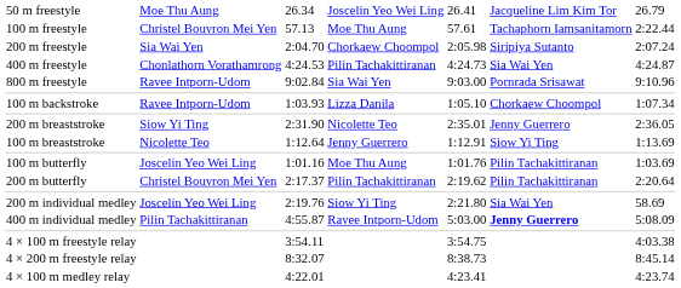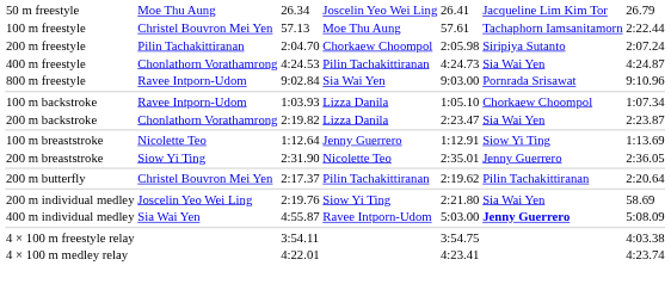 <table>
 <tr>
 <td>50 m freestyle</td>
 <td> <a href='#'>Moe Thu Aung</a></td>
 <td>26.34</td>
 <td> <a href='#'>Joscelin Yeo Wei Ling</a></td>
 <td>26.41</td>
 <td> <a href='#'>Jacqueline Lim Kim Tor</a></td>
 <td>26.79</td>
 </tr>
 <tr>
 <td>100 m freestyle</td>
 <td> <a href='#'>Christel Bouvron Mei Yen</a></td>
 <td>57.13</td>
 <td> <a href='#'>Moe Thu Aung</a></td>
 <td>57.61</td>
 <td> <a href='#'>Tachaphorn Iamsanitamorn</a></td>
 <td>2:22.44</td>
 </tr>
 <tr>
 <td>200 m freestyle</td>
-<td> <a href='#'>Sia Wai Yen</a></td>
+<td> <a href='#'>Pilin Tachakittiranan</a></td>
 <td>2:04.70</td>
 <td> <a href='#'>Chorkaew Choompol</a></td>
 <td>2:05.98</td>
 <td> <a href='#'>Siripiya Sutanto</a></td>
 <td>2:07.24</td>
 </tr>
 <tr>
 <td>400 m freestyle</td>
 <td> <a href='#'>Chonlathorn Vorathamrong</a></td>
 <td>4:24.53</td>
 <td> <a href='#'>Pilin Tachakittiranan</a></td>
 <td>4:24.73</td>
 <td> <a href='#'>Sia Wai Yen</a></td>
 <td>4:24.87</td>
 </tr>
 <tr>
 <td>800 m freestyle</td>
 <td> <a href='#'>Ravee Intporn-Udom</a></td>
 <td>9:02.84</td>
 <td> <a href='#'>Sia Wai Yen</a></td>
 <td>9:03.00</td>
 <td> <a href='#'>Pornrada Srisawat</a></td>
 <td>9:10.96</td>
 </tr>
 <tr bgcolor=#DDDDDD>
 <td colspan=7></td>
 </tr>
 <tr>
 <td>100 m backstroke</td>
 <td> <a href='#'>Ravee Intporn-Udom</a></td>
 <td>1:03.93</td>
 <td> <a href='#'>Lizza Danila</a></td>
 <td>1:05.10</td>
 <td> <a href='#'>Chorkaew Choompol</a></td>
 <td>1:07.34</td>
 </tr>
+<tr>
+<td>200 m backstroke</td>
+<td> <a href='#'>Chonlathorn Vorathamrong</a></td>
+<td>2:19.82</td>
+<td> <a href='#'>Lizza Danila</a></td>
+<td>2:23.47</td>
+<td> <a href='#'>Sia Wai Yen</a></td>
+<td>2:23.87</td>
+</tr>
 <tr bgcolor=#DDDDDD>
 <td colspan=7></td>
+</tr>
+<tr>
+<td>100 m breaststroke</td>
+<td> <a href='#'>Nicolette Teo</a></td>
+<td>1:12.64</td>
+<td> <a href='#'>Jenny Guerrero</a></td>
+<td>1:12.91</td>
+<td> <a href='#'>Siow Yi Ting</a></td>
+<td>1:13.69</td>
 </tr>
 <tr>
 <td>200 m breaststroke</td>
 <td> <a href='#'>Siow Yi Ting</a></td>
 <td>2:31.90</td>
 <td> <a href='#'>Nicolette Teo</a></td>
 <td>2:35.01</td>
 <td> <a href='#'>Jenny Guerrero</a></td>
 <td>2:36.05</td>
 </tr>
-<tr>
-<td>100 m breaststroke</td>
-<td> <a href='#'>Nicolette Teo</a></td>
-<td>1:12.64</td>
-<td> <a href='#'>Jenny Guerrero</a></td>
-<td>1:12.91</td>
-<td> <a href='#'>Siow Yi Ting</a></td>
-<td>1:13.69</td>
-</tr>
 <tr bgcolor=#DDDDDD>
 <td colspan=7></td>
-</tr>
-<tr>
-<td>100 m butterfly</td>
-<td> <a href='#'>Joscelin Yeo Wei Ling</a></td>
-<td>1:01.16</td>
-<td> <a href='#'>Moe Thu Aung</a></td>
-<td>1:01.76</td>
-<td> <a href='#'>Pilin Tachakittiranan</a></td>
-<td>1:03.69</td>
 </tr>
 <tr>
 <td>200 m butterfly</td>
 <td> <a href='#'>Christel Bouvron Mei Yen</a></td>
 <td>2:17.37</td>
 <td> <a href='#'>Pilin Tachakittiranan</a></td>
 <td>2:19.62</td>
 <td> <a href='#'>Pilin Tachakittiranan</a></td>
 <td>2:20.64</td>
 </tr>
 <tr bgcolor=#DDDDDD>
 <td colspan=7></td>
 </tr>
 <tr>
 <td>200 m individual medley</td>
 <td> <a href='#'>Joscelin Yeo Wei Ling</a></td>
 <td>2:19.76</td>
 <td> <a href='#'>Siow Yi Ting</a></td>
 <td>2:21.80</td>
 <td> <a href='#'>Sia Wai Yen</a></td>
 <td>58.69</td>
 </tr>
 <tr>
 <td>400 m individual medley</td>
-<td> <a href='#'>Pilin Tachakittiranan</a></td>
+<td> <a href='#'>Sia Wai Yen</a></td>
 <td>4:55.87</td>
 <td> <a href='#'>Ravee Intporn-Udom</a></td>
 <td>5:03.00</td>
 <td><strong> <a href='#'>Jenny Guerrero</a></strong></td>
 <td>5:08.09</td>
 </tr>
 <tr bgcolor=#DDDDDD>
 <td colspan=7></td>
 </tr>
 <tr>
 <td>4 × 100 m freestyle relay</td>
 <td></td>
 <td>3:54.11</td>
 <td></td>
 <td>3:54.75</td>
 <td></td>
 <td>4:03.38</td>
 </tr>
 <tr>
-<td>4 × 200 m freestyle relay</td>
-<td></td>
-<td>8:32.07</td>
-<td></td>
-<td>8:38.73</td>
-<td></td>
-<td>8:45.14</td>
-</tr>
-<tr>
 <td>4 × 100 m medley relay</td>
 <td></td>
 <td>4:22.01</td>
 <td></td>
 <td>4:23.41</td>
 <td></td>
 <td>4:23.74</td>
 </tr>
 </table>
